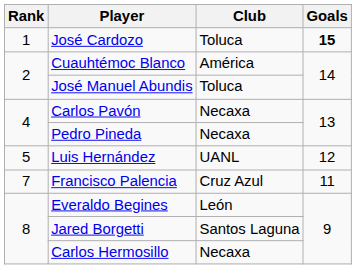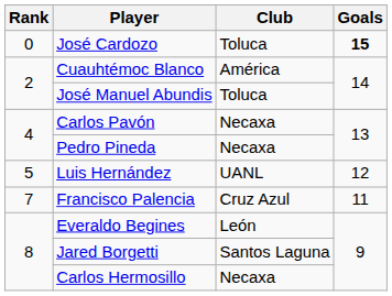 <table class="wikitable">
 <tr>
 <th>Rank</th>
 <th>Player</th>
 <th>Club</th>
 <th>Goals</th>
 </tr>
 <tr>
-<td align=center rowspan=1>1</td>
+<td align=center rowspan=1>0</td>
 <td> <a href='#'>José Cardozo</a></td>
 <td>Toluca</td>
 <td align=center rowspan=1><strong>15</strong></td>
 </tr>
 <tr>
 <td align=center rowspan=2>2</td>
 <td> <a href='#'>Cuauhtémoc Blanco</a></td>
 <td>América</td>
 <td align=center rowspan=2>14</td>
 </tr>
 <tr>
 <td> <a href='#'>José Manuel Abundis</a></td>
 <td>Toluca</td>
 </tr>
 <tr>
 <td align=center rowspan=2>4</td>
 <td> <a href='#'>Carlos Pavón</a></td>
 <td>Necaxa</td>
 <td align=center rowspan=2>13</td>
 </tr>
 <tr>
 <td> <a href='#'>Pedro Pineda</a></td>
 <td>Necaxa</td>
 </tr>
 <tr>
 <td align=center rowspan=1>5</td>
 <td> <a href='#'>Luis Hernández</a></td>
 <td>UANL</td>
 <td align=center rowspan=1>12</td>
 </tr>
 <tr>
 <td align=center rowspan=1>7</td>
 <td> <a href='#'>Francisco Palencia</a></td>
 <td>Cruz Azul</td>
 <td align=center rowspan=1>11</td>
 </tr>
 <tr>
 <td align=center rowspan=3>8</td>
 <td> <a href='#'>Everaldo Begines</a></td>
 <td>León</td>
 <td align=center rowspan=3>9</td>
 </tr>
 <tr>
 <td> <a href='#'>Jared Borgetti</a></td>
 <td>Santos Laguna</td>
 </tr>
 <tr>
 <td> <a href='#'>Carlos Hermosillo</a></td>
 <td>Necaxa</td>
 </tr>
 </table>
